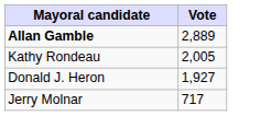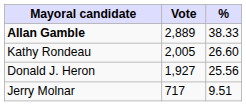 <table class="wikitable">
 <tr>
 <th style="background:#ddf; width:200px;">Mayoral candidate</th>
 <th style="background:#ddf; width:50px;">Vote</th>
+<th style="background:#ddf; width:30px;">%</th>
 </tr>
 <tr>
 <td><strong>Allan Gamble</strong></td>
 <td>2,889</td>
+<td>38.33</td>
 </tr>
 <tr>
 <td>Kathy Rondeau</td>
 <td>2,005</td>
+<td>26.60</td>
 </tr>
 <tr>
 <td>Donald J. Heron</td>
 <td>1,927</td>
+<td>25.56</td>
 </tr>
 <tr>
 <td>Jerry Molnar</td>
 <td>717</td>
+<td>9.51</td>
 </tr>
 </table>
